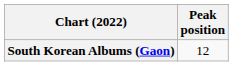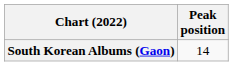 <table class="wikitable plainrowheaders" style="text-align:center">
 <tr>
 <th scope="col">Chart (2022)</th>
 <th scope="col">Peak<br>position</th>
 </tr>
 <tr>
 <th scope="row">South Korean Albums (<a href='#'>Gaon</a>)</th>
-<td>12</td>
+<td>14</td>
 </tr>
 </table>
